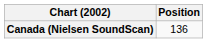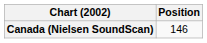 <table class="wikitable plainrowheaders" style="text-align:center">
 <tr>
 <th scope="col">Chart (2002)</th>
 <th scope="col">Position</th>
 </tr>
 <tr>
 <th scope="row">Canada (Nielsen SoundScan)</th>
-<td>136</td>
+<td>146</td>
 </tr>
 </table>
